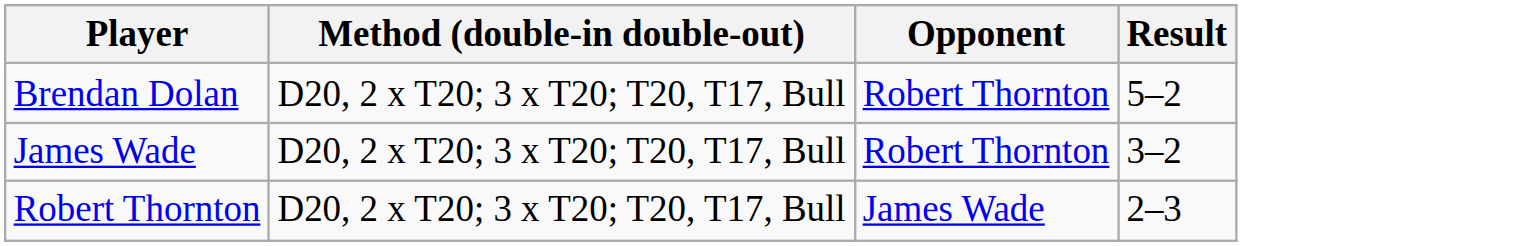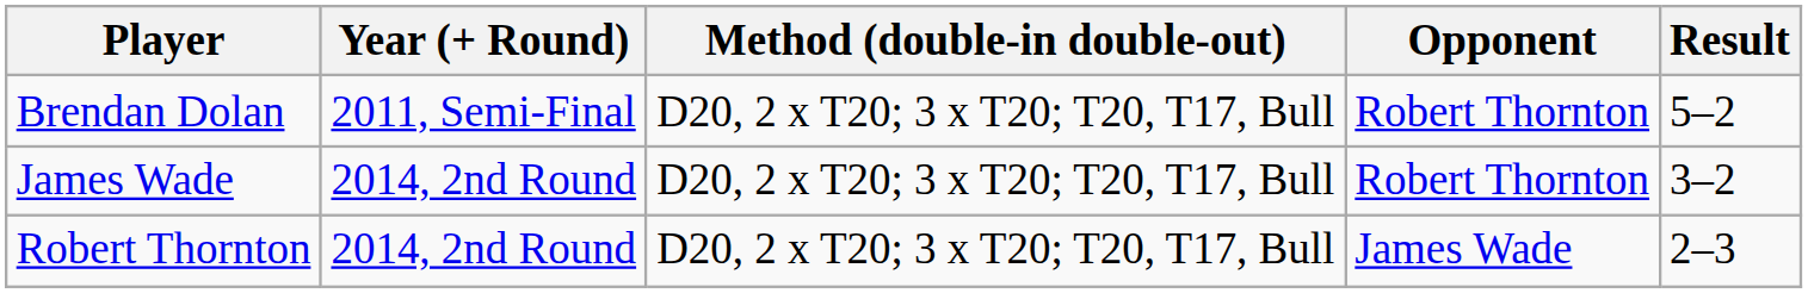 <table class="wikitable sortable">
 <tr>
 <th>Player</th>
+<th>Year (+ Round)</th>
 <th>Method (double-in double-out)</th>
 <th>Opponent</th>
 <th>Result</th>
 </tr>
 <tr>
 <td> <a href='#'>Brendan Dolan</a></td>
+<td><a href='#'>2011, Semi-Final</a></td>
 <td>D20, 2 x T20; 3 x T20; T20, T17, Bull</td>
 <td> <a href='#'>Robert Thornton</a></td>
 <td>5–2</td>
 </tr>
 <tr>
 <td> <a href='#'>James Wade</a></td>
+<td><a href='#'>2014, 2nd Round</a></td>
 <td>D20, 2 x T20; 3 x T20; T20, T17, Bull</td>
 <td> <a href='#'>Robert Thornton</a></td>
 <td>3–2</td>
 </tr>
 <tr>
 <td> <a href='#'>Robert Thornton</a></td>
+<td><a href='#'>2014, 2nd Round</a></td>
 <td>D20, 2 x T20; 3 x T20; T20, T17, Bull</td>
 <td> <a href='#'>James Wade</a></td>
 <td>2–3</td>
 </tr>
 </table>
